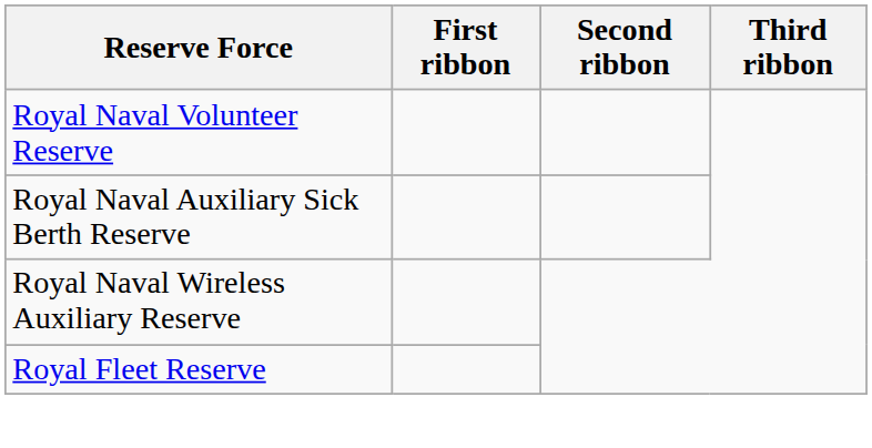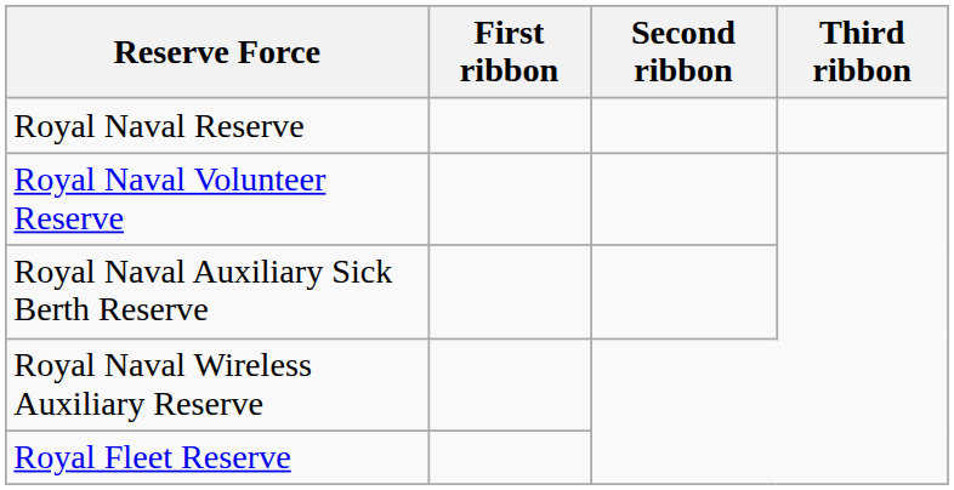 <table class="wikitable" style="width:50%">
 <tr>
 <th>Reserve Force</th>
 <th>First ribbon</th>
 <th>Second ribbon</th>
 <th>Third ribbon</th>
+</tr>
+<tr>
+<td>Royal Naval Reserve</td>
+<td></td>
+<td></td>
+<td></td>
 </tr>
 <tr>
 <td><a href='#'>Royal Naval Volunteer Reserve</a></td>
 <td></td>
 <td></td>
 </tr>
 <tr>
 <td>Royal Naval Auxiliary Sick Berth Reserve</td>
 <td></td>
 <td></td>
 </tr>
 <tr>
 <td>Royal Naval Wireless Auxiliary Reserve</td>
 <td></td>
 </tr>
 <tr>
 <td><a href='#'>Royal Fleet Reserve</a></td>
 <td></td>
 </tr>
 </table>
